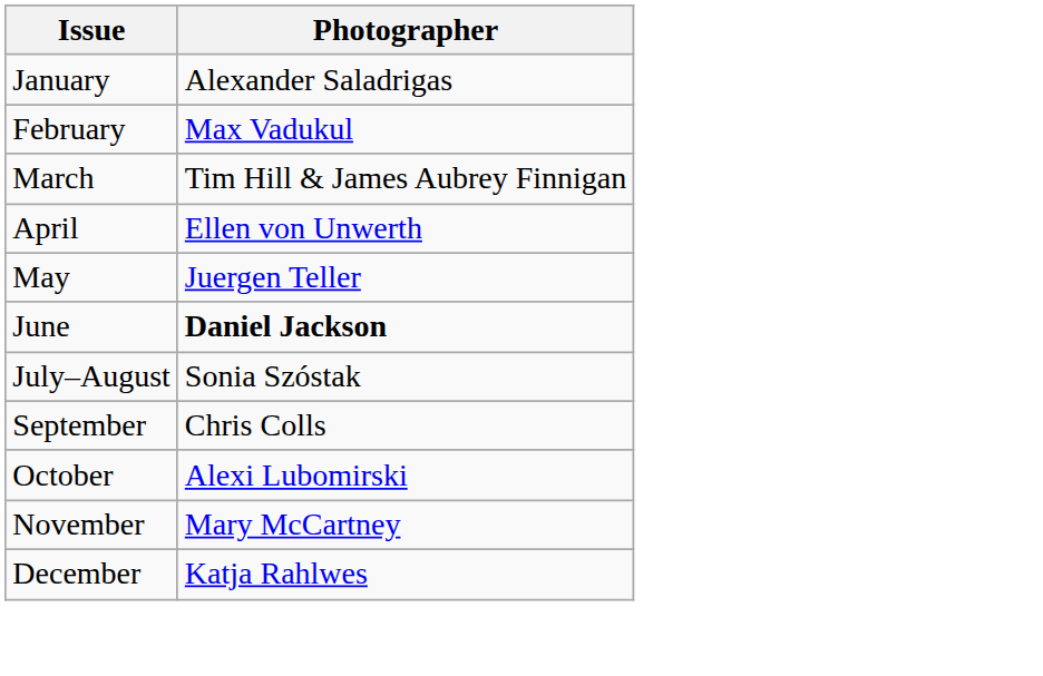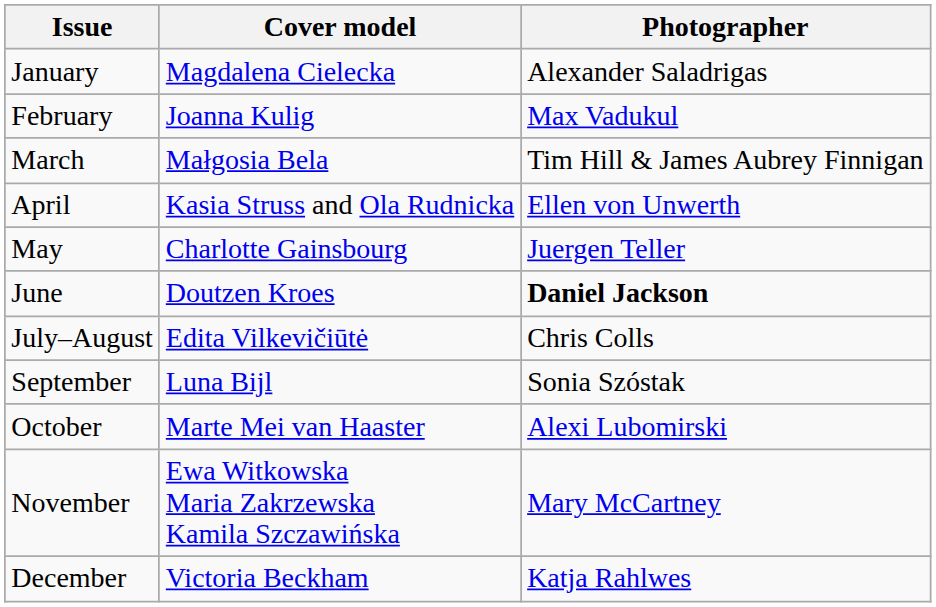 <table class="sortable wikitable">
 <tr>
 <th>Issue</th>
+<th>Cover model</th>
 <th>Photographer</th>
 </tr>
 <tr>
 <td>January</td>
+<td><a href='#'>Magdalena Cielecka</a></td>
 <td>Alexander Saladrigas</td>
 </tr>
 <tr>
 <td>February</td>
+<td><a href='#'>Joanna Kulig</a></td>
 <td><a href='#'>Max Vadukul</a></td>
 </tr>
 <tr>
 <td>March</td>
+<td><a href='#'>Małgosia Bela</a></td>
 <td>Tim Hill & James Aubrey Finnigan</td>
 </tr>
 <tr>
 <td>April</td>
+<td><a href='#'>Kasia Struss</a> and <a href='#'>Ola Rudnicka</a></td>
 <td><a href='#'>Ellen von Unwerth</a></td>
 </tr>
 <tr>
 <td>May</td>
+<td><a href='#'>Charlotte Gainsbourg</a></td>
 <td><a href='#'>Juergen Teller</a></td>
 </tr>
 <tr>
 <td>June</td>
+<td><a href='#'>Doutzen Kroes</a></td>
 <td><strong>Daniel Jackson</strong></td>
 </tr>
 <tr>
 <td>July–August</td>
+<td><a href='#'>Edita Vilkevičiūtė</a></td>
+<td>Chris Colls</td>
+</tr>
+<tr>
+<td>September</td>
+<td><a href='#'>Luna Bijl</a></td>
 <td>Sonia Szóstak</td>
 </tr>
 <tr>
-<td>September</td>
-<td>Chris Colls</td>
-</tr>
-<tr>
 <td>October</td>
+<td><a href='#'>Marte Mei van Haaster</a></td>
 <td><a href='#'>Alexi Lubomirski</a></td>
 </tr>
 <tr>
 <td>November</td>
+<td><a href='#'>Ewa Witkowska</a><br><a href='#'>Maria Zakrzewska</a><br><a href='#'>Kamila Szczawińska</a></td>
 <td><a href='#'>Mary McCartney</a></td>
 </tr>
 <tr>
 <td>December</td>
+<td><a href='#'>Victoria Beckham</a></td>
 <td><a href='#'>Katja Rahlwes</a></td>
 </tr>
 </table>
